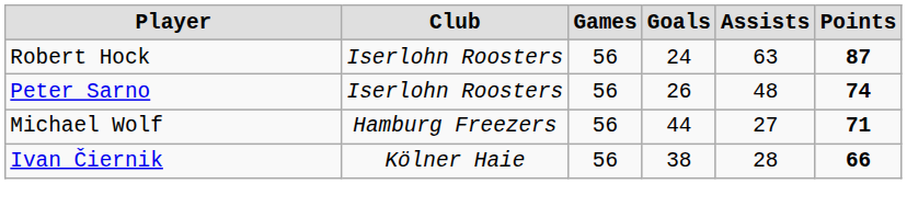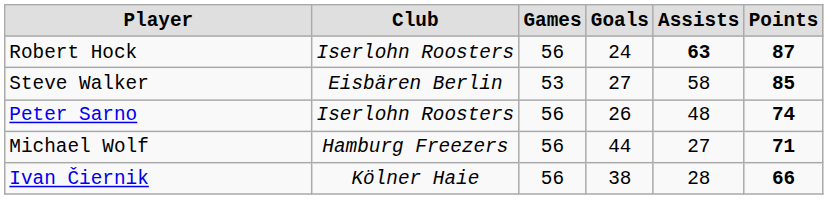 <table class="wikitable">
 <tr style="text-align:center; background:#dfdfdf;">
 <td style="width:200px; "><strong>Player</strong></td>
 <td><strong>Club</strong></td>
 <td><strong>Games</strong></td>
 <td><strong>Goals</strong></td>
 <td><strong>Assists</strong></td>
 <td><strong>Points</strong></td>
 </tr>
 <tr style="text-align:center;">
 <td align="left"> Robert Hock</td>
 <td><em>Iserlohn Roosters</em></td>
 <td>56</td>
 <td>24</td>
-<td>63</td>
+<td><strong>63</strong></td>
 <td><strong>87</strong></td>
+</tr>
+<tr style="text-align:center;">
+<td align="left"> Steve Walker</td>
+<td><em>Eisbären Berlin</em></td>
+<td>53</td>
+<td>27</td>
+<td>58</td>
+<td><strong>85</strong></td>
 </tr>
 <tr style="text-align:center;">
 <td align="left"> <a href='#'>Peter Sarno</a></td>
 <td><em>Iserlohn Roosters</em></td>
 <td>56</td>
 <td>26</td>
 <td>48</td>
 <td><strong>74</strong></td>
 </tr>
 <tr style="text-align:center;">
 <td align="left">  Michael Wolf</td>
 <td><em>Hamburg Freezers</em></td>
 <td>56</td>
 <td>44</td>
 <td>27</td>
 <td><strong>71</strong></td>
 </tr>
 <tr style="text-align:center;">
 <td align="left">  <a href='#'>Ivan Čiernik</a></td>
 <td><em>Kölner Haie</em></td>
 <td>56</td>
 <td>38</td>
 <td>28</td>
 <td><strong>66</strong></td>
 </tr>
 </table>
